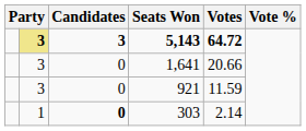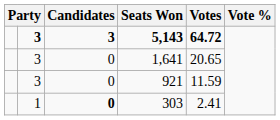 <table class="wikitable" style="text-align: right;">
 <tr>
 <th colspan=2>Party</th>
 <th scope="col" text-align="right">Candidates</th>
 <th>Seats Won</th>
 <th>Votes</th>
 <th>Vote %</th>
 </tr>
 <tr style="font-weight: bold;">
 <td></td>
-<td style="background: khaki;">3</td>
+<td>3</td>
 <td>3</td>
 <td>5,143</td>
 <td>64.72</td>
 </tr>
 <tr>
 <td></td>
 <td>3</td>
 <td>0</td>
 <td>1,641</td>
-<td>20.66</td>
+<td>20.65</td>
 </tr>
 <tr>
 <td></td>
 <td>3</td>
 <td>0</td>
 <td>921</td>
 <td>11.59</td>
 </tr>
 <tr>
 <td></td>
 <td>1</td>
 <td><strong>0</strong></td>
 <td>303</td>
-<td>2.14</td>
+<td>2.41</td>
 </tr>
 </table>
